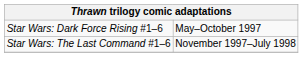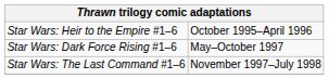 <table class="wikitable">
 <tr>
 <th colspan="2"><em>Thrawn</em> trilogy comic adaptations</th>
+</tr>
+<tr>
+<td><em>Star Wars: Heir to the Empire</em> #1–6</td>
+<td>October 1995–April 1996</td>
 </tr>
 <tr>
 <td><em>Star Wars: Dark Force Rising</em> #1–6</td>
 <td>May–October 1997</td>
 </tr>
 <tr>
 <td><em>Star Wars: The Last Command</em> #1–6</td>
 <td>November 1997–July 1998</td>
 </tr>
 <tr>
 </tr>
 </table>
